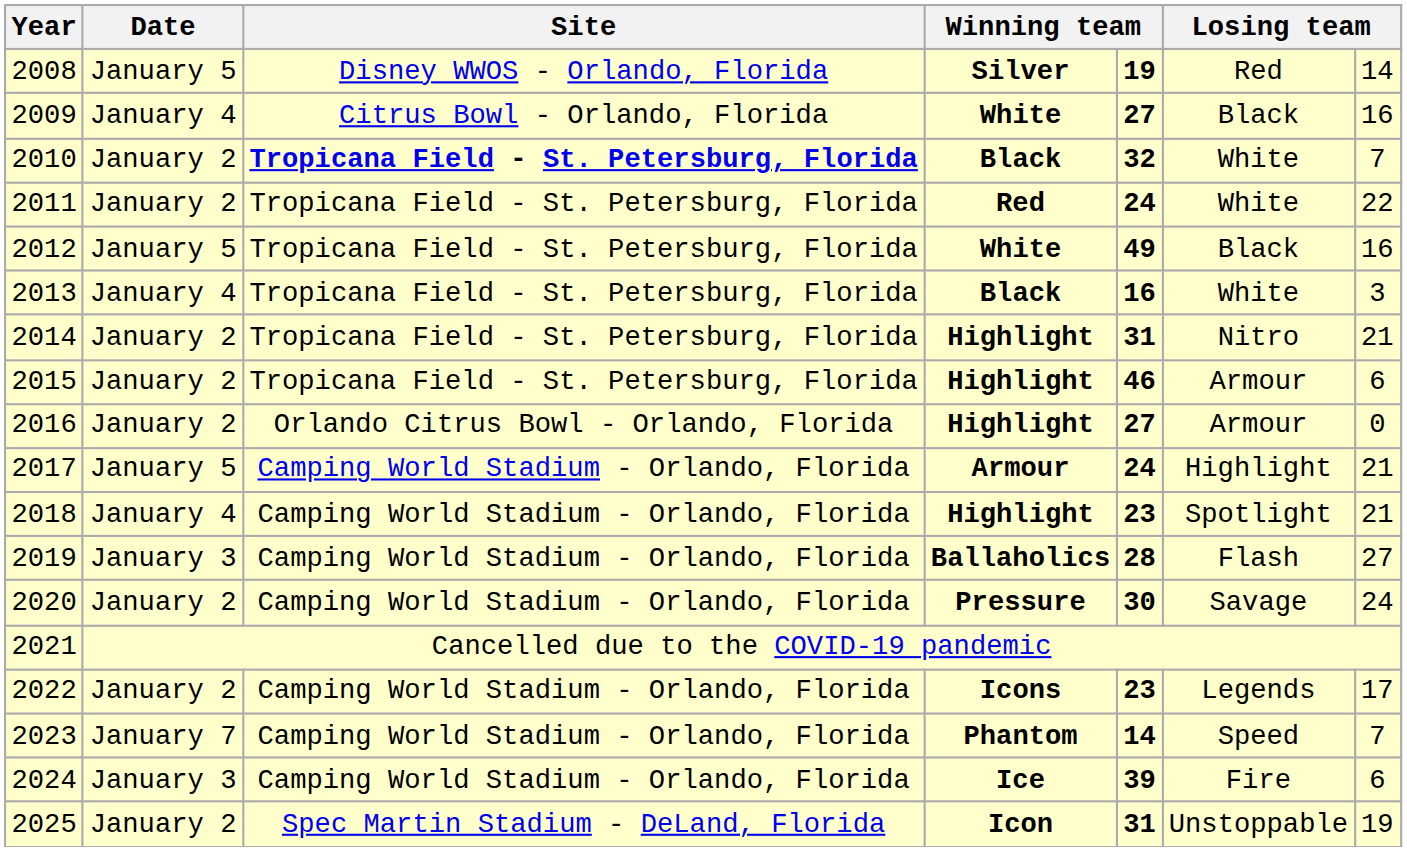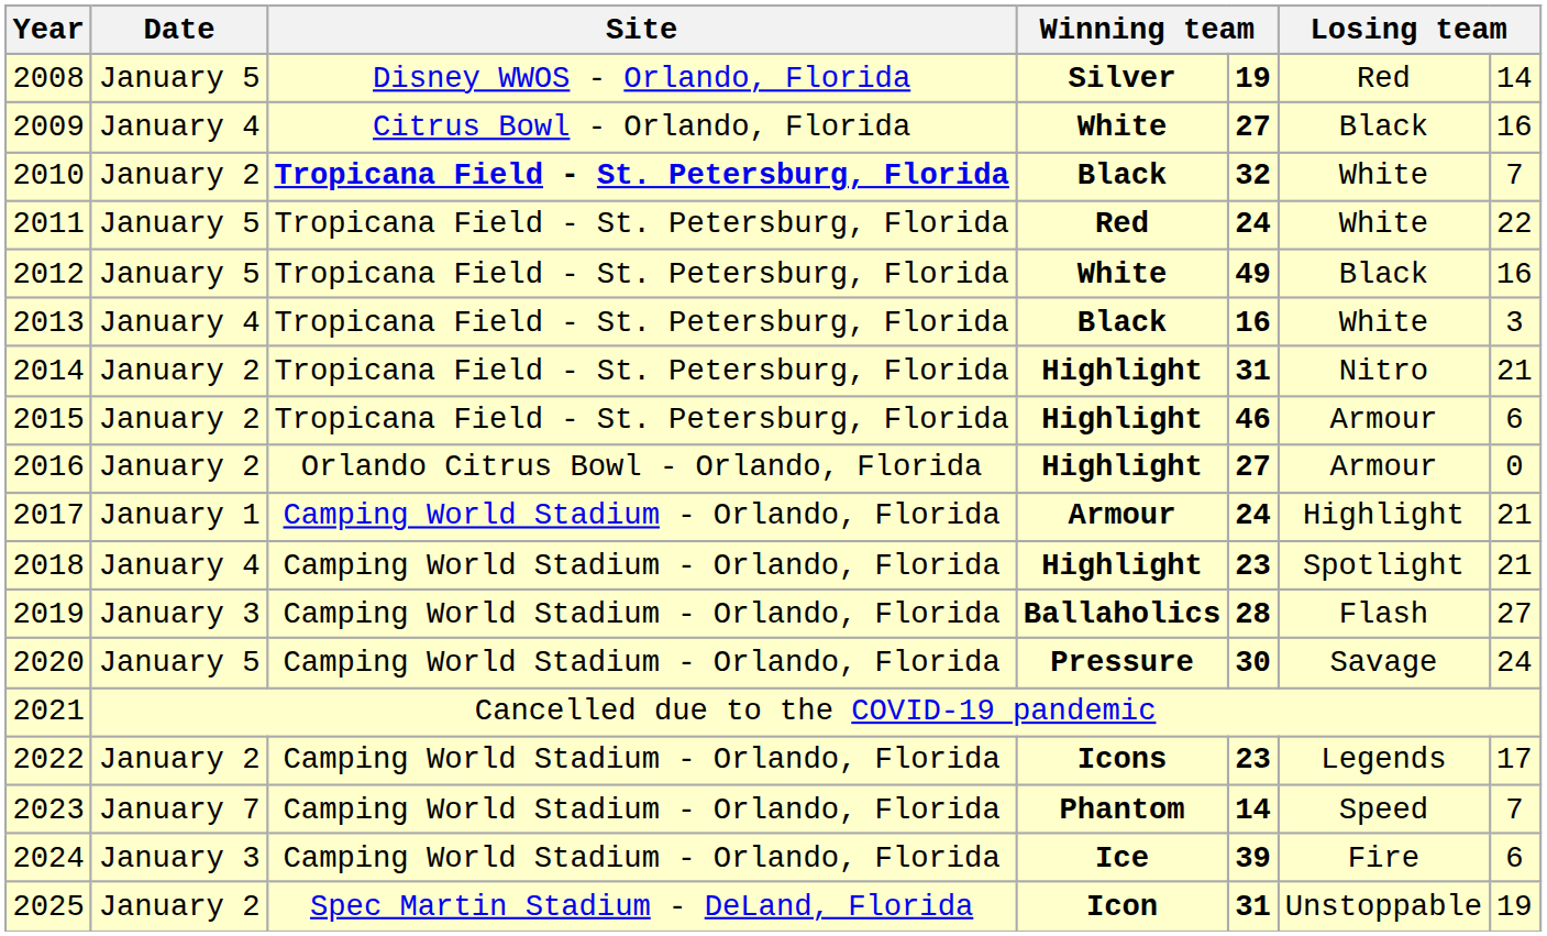 <table class="wikitable">
 <tr>
 <th>Year</th>
 <th>Date</th>
 <th>Site</th>
 <th colspan=2>Winning team</th>
 <th colspan=2>Losing team</th>
 </tr>
 <tr align=center style="background: #ffffcc;">
 <td>2008</td>
 <td>January 5</td>
 <td><a href='#'>Disney WWOS</a> - <a href='#'>Orlando, Florida</a></td>
 <td><strong>Silver</strong></td>
 <td><strong>19</strong></td>
 <td>Red</td>
 <td>14</td>
 </tr>
 <tr align=center style="background: #ffffcc;">
 <td>2009</td>
 <td>January 4</td>
 <td><a href='#'>Citrus Bowl</a> - Orlando, Florida</td>
 <td><strong>White</strong></td>
 <td><strong>27</strong></td>
 <td>Black</td>
 <td>16</td>
 </tr>
 <tr align=center style="background: #ffffcc;">
 <td>2010</td>
 <td>January 2</td>
 <td><strong><a href='#'>Tropicana Field</a> - <a href='#'>St. Petersburg, Florida</a></strong></td>
 <td><strong>Black</strong></td>
 <td><strong>32</strong></td>
 <td>White</td>
 <td>7</td>
 </tr>
 <tr align=center style="background: #ffffcc;">
 <td>2011</td>
-<td>January 2</td>
+<td>January 5</td>
 <td>Tropicana Field - St. Petersburg, Florida</td>
 <td><strong>Red</strong></td>
 <td><strong>24</strong></td>
 <td>White</td>
 <td>22</td>
 </tr>
 <tr align=center style="background: #ffffcc;">
 <td>2012</td>
 <td>January 5</td>
 <td>Tropicana Field - St. Petersburg, Florida</td>
 <td><strong>White</strong></td>
 <td><strong>49</strong></td>
 <td>Black</td>
 <td>16</td>
 </tr>
 <tr align=center style="background: #ffffcc;">
 <td>2013</td>
 <td>January 4</td>
 <td>Tropicana Field - St. Petersburg, Florida</td>
 <td><strong>Black</strong></td>
 <td><strong>16</strong></td>
 <td>White</td>
 <td>3</td>
 </tr>
 <tr align=center style="background: #ffffcc;">
 <td>2014</td>
 <td>January 2</td>
 <td>Tropicana Field - St. Petersburg, Florida</td>
 <td><strong>Highlight</strong></td>
 <td><strong>31</strong></td>
 <td>Nitro</td>
 <td>21</td>
 </tr>
 <tr align=center style="background: #ffffcc;">
 <td>2015</td>
 <td>January 2</td>
 <td>Tropicana Field - St. Petersburg, Florida</td>
 <td><strong>Highlight</strong></td>
 <td><strong>46</strong></td>
 <td>Armour</td>
 <td>6</td>
 </tr>
 <tr align=center style="background: #ffffcc;">
 <td>2016</td>
 <td>January 2</td>
 <td>Orlando Citrus Bowl - Orlando, Florida</td>
 <td><strong>Highlight</strong></td>
 <td><strong>27</strong></td>
 <td>Armour</td>
 <td>0</td>
 </tr>
 <tr align=center style="background: #ffffcc;">
 <td>2017</td>
-<td>January 5</td>
+<td>January 1</td>
 <td><a href='#'>Camping World Stadium</a> - Orlando, Florida</td>
 <td><strong>Armour</strong></td>
 <td><strong>24</strong></td>
 <td>Highlight</td>
 <td>21</td>
 </tr>
 <tr align=center style="background: #ffffcc;">
 <td>2018</td>
 <td>January 4</td>
 <td>Camping World Stadium - Orlando, Florida</td>
 <td><strong>Highlight</strong></td>
 <td><strong>23</strong></td>
 <td>Spotlight</td>
 <td>21</td>
 </tr>
 <tr align=center style="background: #ffffcc;">
 <td>2019</td>
 <td>January 3</td>
 <td>Camping World Stadium - Orlando, Florida</td>
 <td><strong>Ballaholics</strong></td>
 <td><strong>28</strong></td>
 <td>Flash</td>
 <td>27</td>
 </tr>
 <tr align=center style="background: #ffffcc;">
 <td>2020</td>
-<td>January 2</td>
+<td>January 5</td>
 <td>Camping World Stadium - Orlando, Florida</td>
 <td><strong>Pressure</strong></td>
 <td><strong>30</strong></td>
 <td>Savage</td>
 <td>24</td>
 </tr>
 <tr align=center style="background: #ffffcc;">
 <td>2021</td>
 <td colspan="6">Cancelled due to the <a href='#'>COVID-19 pandemic</a></td>
 </tr>
 <tr align=center style="background: #ffffcc;">
 <td>2022</td>
 <td>January 2</td>
 <td>Camping World Stadium - Orlando, Florida</td>
 <td><strong>Icons</strong></td>
 <td><strong>23</strong></td>
 <td>Legends</td>
 <td>17</td>
 </tr>
 <tr align=center style="background: #ffffcc;">
 <td>2023</td>
 <td>January 7</td>
 <td>Camping World Stadium - Orlando, Florida</td>
 <td><strong>Phantom</strong></td>
 <td><strong>14</strong></td>
 <td>Speed</td>
 <td>7</td>
 </tr>
 <tr align=center style="background: #ffffcc;">
 <td>2024</td>
 <td>January 3</td>
 <td>Camping World Stadium - Orlando, Florida</td>
 <td><strong>Ice</strong></td>
 <td><strong>39</strong></td>
 <td>Fire</td>
 <td>6</td>
 </tr>
 <tr align=center style="background: #ffffcc;">
 <td>2025</td>
 <td>January 2</td>
 <td><a href='#'>Spec Martin Stadium</a> - <a href='#'>DeLand, Florida</a></td>
 <td><strong>Icon</strong></td>
 <td><strong>31</strong></td>
 <td>Unstoppable</td>
 <td>19</td>
 </tr>
 <tr>
 </tr>
 </table>
